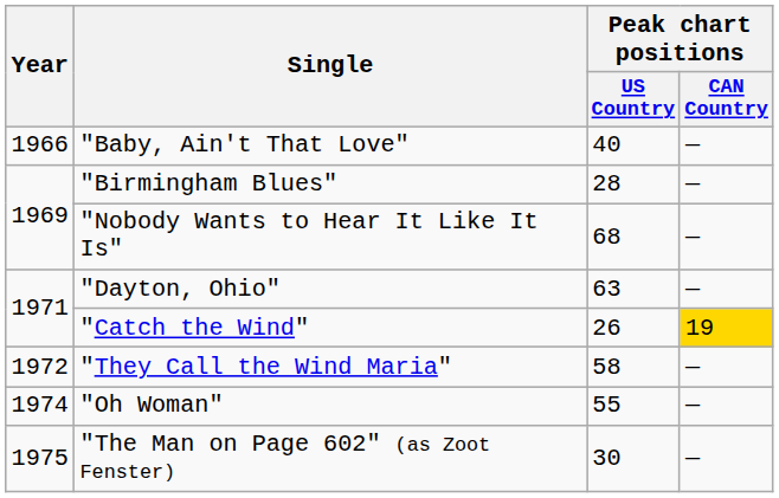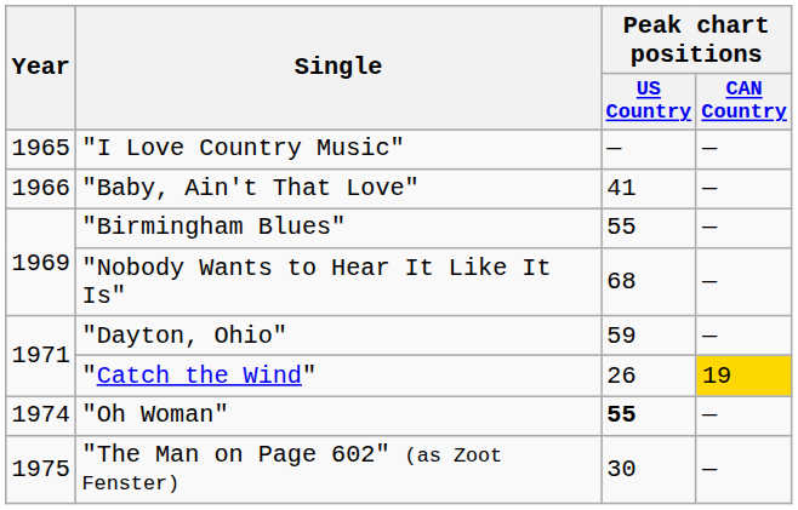 <table class="wikitable plainrowheaders" style="text-align:left;">
 <tr>
 <th rowspan="2">Year</th>
 <th rowspan="2" style="width:21em;">Single</th>
 <th colspan="2">Peak chart<br>positions</th>
 </tr>
 <tr style="font-size:smaller;">
 <th width="45"><a href='#'>US Country</a></th>
 <th width="45"><a href='#'>CAN Country</a></th>
 </tr>
 <tr>
+<td>1965</td>
+<td>"I Love Country Music"</td>
+<td>—</td>
+<td>—</td>
+</tr>
+<tr>
 <td>1966</td>
 <td>"Baby, Ain't That Love"</td>
-<td>40</td>
+<td>41</td>
 <td>—</td>
 </tr>
 <tr>
 <td rowspan=2>1969</td>
 <td>"Birmingham Blues"</td>
-<td>28</td>
+<td>55</td>
 <td>—</td>
 </tr>
 <tr>
 <td>"Nobody Wants to Hear It Like It Is"</td>
 <td>68</td>
 <td>—</td>
 </tr>
 <tr>
 <td rowspan=2>1971</td>
 <td>"Dayton, Ohio"</td>
-<td>63</td>
+<td>59</td>
 <td>—</td>
 </tr>
 <tr>
 <td>"<a href='#'>Catch the Wind</a>"</td>
 <td>26</td>
 <td style="background: gold;">19</td>
 </tr>
 <tr>
-<td>1972</td>
-<td>"<a href='#'>They Call the Wind Maria</a>"</td>
-<td>58</td>
-<td>—</td>
-</tr>
-<tr>
 <td>1974</td>
 <td>"Oh Woman"</td>
-<td>55</td>
+<td><strong>55</strong></td>
 <td>—</td>
 </tr>
 <tr>
 <td>1975</td>
 <td>"The Man on Page 602" <small>(as Zoot Fenster)</small></td>
 <td>30</td>
 <td>—</td>
 </tr>
 </table>
